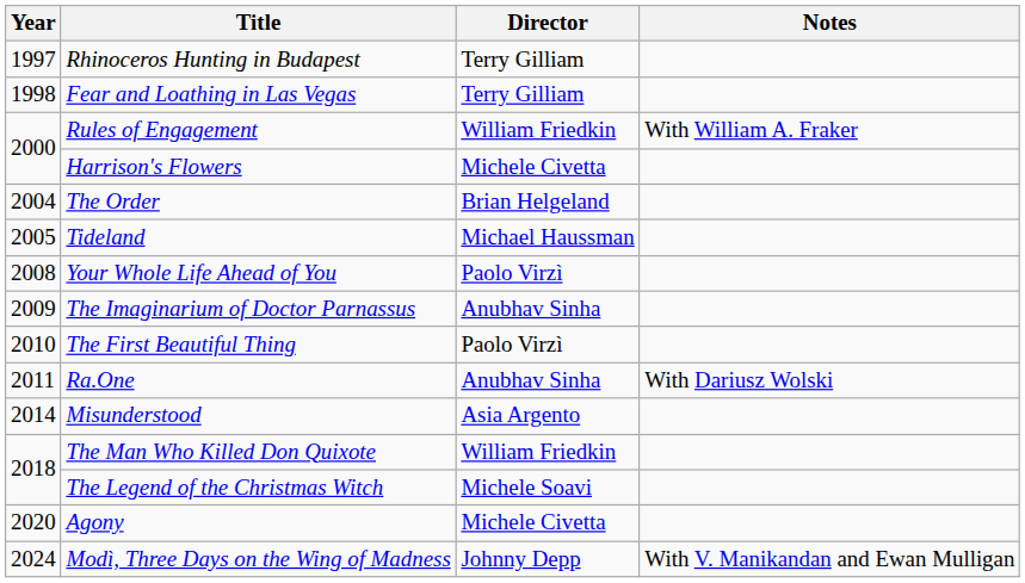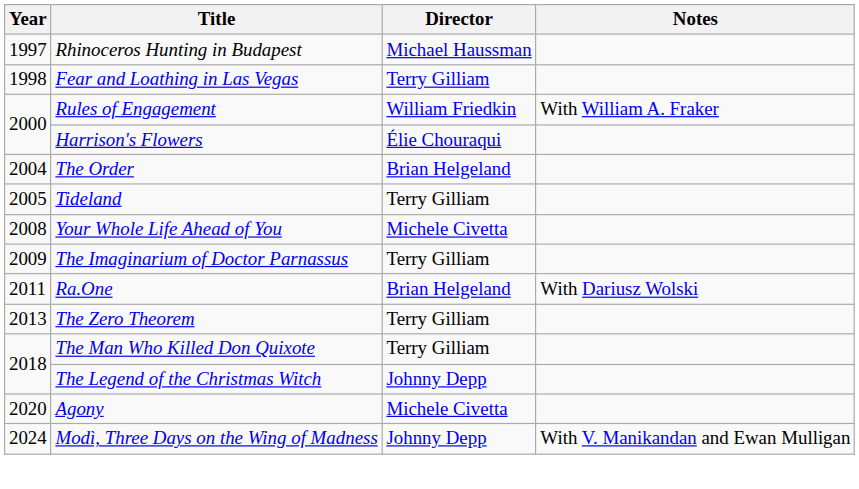 <table class="wikitable">
 <tr>
 <th>Year</th>
 <th>Title</th>
 <th>Director</th>
 <th>Notes</th>
 </tr>
 <tr>
 <td>1997</td>
 <td><em>Rhinoceros Hunting in Budapest</em></td>
-<td>Terry Gilliam</td>
+<td><a href='#'>Michael Haussman</a></td>
 <td></td>
 </tr>
 <tr>
 <td>1998</td>
 <td><em><a href='#'>Fear and Loathing in Las Vegas</a></em></td>
 <td><a href='#'>Terry Gilliam</a></td>
 <td></td>
 </tr>
 <tr>
 <td rowspan=2>2000</td>
 <td><em><a href='#'>Rules of Engagement</a></em></td>
 <td><a href='#'>William Friedkin</a></td>
 <td>With <a href='#'>William A. Fraker</a></td>
 </tr>
 <tr>
 <td><em><a href='#'>Harrison's Flowers</a></em></td>
-<td><a href='#'>Michele Civetta</a></td>
+<td><a href='#'>Élie Chouraqui</a></td>
 <td></td>
 </tr>
 <tr>
 <td>2004</td>
 <td><em><a href='#'>The Order</a></em></td>
 <td><a href='#'>Brian Helgeland</a></td>
 <td></td>
 </tr>
 <tr>
 <td>2005</td>
 <td><em><a href='#'>Tideland</a></em></td>
-<td><a href='#'>Michael Haussman</a></td>
+<td>Terry Gilliam</td>
 <td></td>
 </tr>
 <tr>
 <td>2008</td>
 <td><em><a href='#'>Your Whole Life Ahead of You</a></em></td>
-<td><a href='#'>Paolo Virzì</a></td>
+<td><a href='#'>Michele Civetta</a></td>
 <td></td>
 </tr>
 <tr>
 <td>2009</td>
 <td><em><a href='#'>The Imaginarium of Doctor Parnassus</a></em></td>
-<td><a href='#'>Anubhav Sinha</a></td>
-<td></td>
-</tr>
-<tr>
-<td>2010</td>
-<td><em><a href='#'>The First Beautiful Thing</a></em></td>
-<td>Paolo Virzì</td>
+<td>Terry Gilliam</td>
 <td></td>
 </tr>
 <tr>
 <td>2011</td>
 <td><em><a href='#'>Ra.One</a></em></td>
-<td><a href='#'>Anubhav Sinha</a></td>
+<td><a href='#'>Brian Helgeland</a></td>
 <td>With <a href='#'>Dariusz Wolski</a></td>
 </tr>
 <tr>
-<td>2014</td>
-<td><em><a href='#'>Misunderstood</a></em></td>
-<td><a href='#'>Asia Argento</a></td>
+<td>2013</td>
+<td><em><a href='#'>The Zero Theorem</a></em></td>
+<td>Terry Gilliam</td>
 <td></td>
 </tr>
 <tr>
 <td rowspan=2>2018</td>
 <td><em><a href='#'>The Man Who Killed Don Quixote</a></em></td>
-<td><a href='#'>William Friedkin</a></td>
+<td>Terry Gilliam</td>
 <td></td>
 </tr>
 <tr>
 <td><em><a href='#'>The Legend of the Christmas Witch</a></em></td>
-<td><a href='#'>Michele Soavi</a></td>
+<td><a href='#'>Johnny Depp</a></td>
 <td></td>
 </tr>
 <tr>
 <td>2020</td>
 <td><em><a href='#'>Agony</a></em></td>
 <td><a href='#'>Michele Civetta</a></td>
 <td></td>
 </tr>
 <tr>
 <td>2024</td>
 <td><em><a href='#'>Modì, Three Days on the Wing of Madness</a></em></td>
 <td><a href='#'>Johnny Depp</a></td>
 <td>With <a href='#'>V. Manikandan</a> and Ewan Mulligan</td>
 </tr>
 </table>
